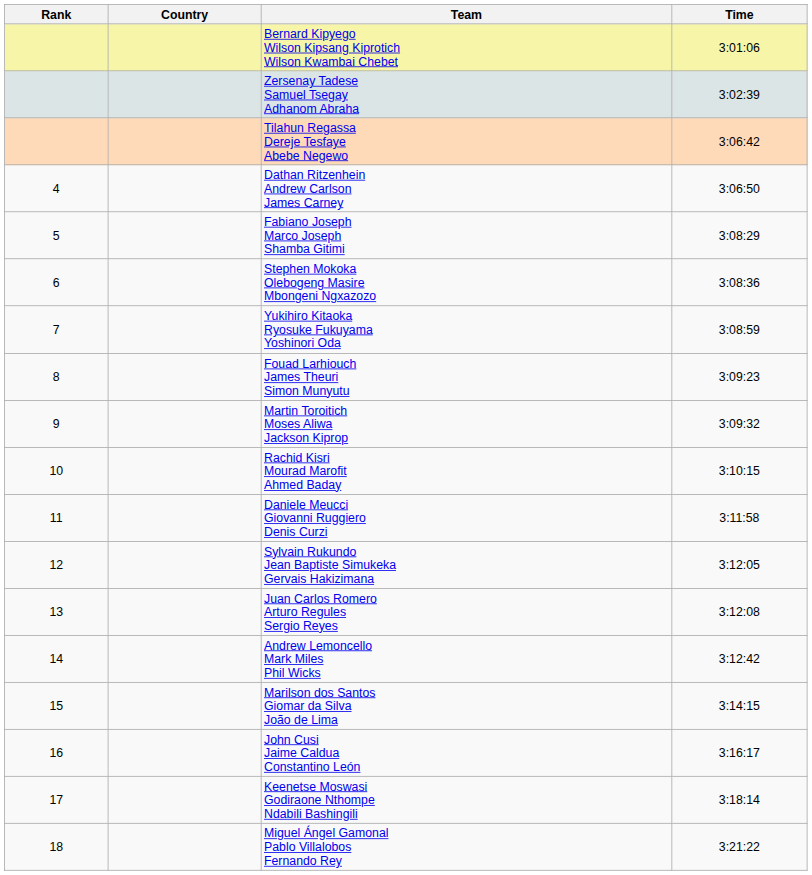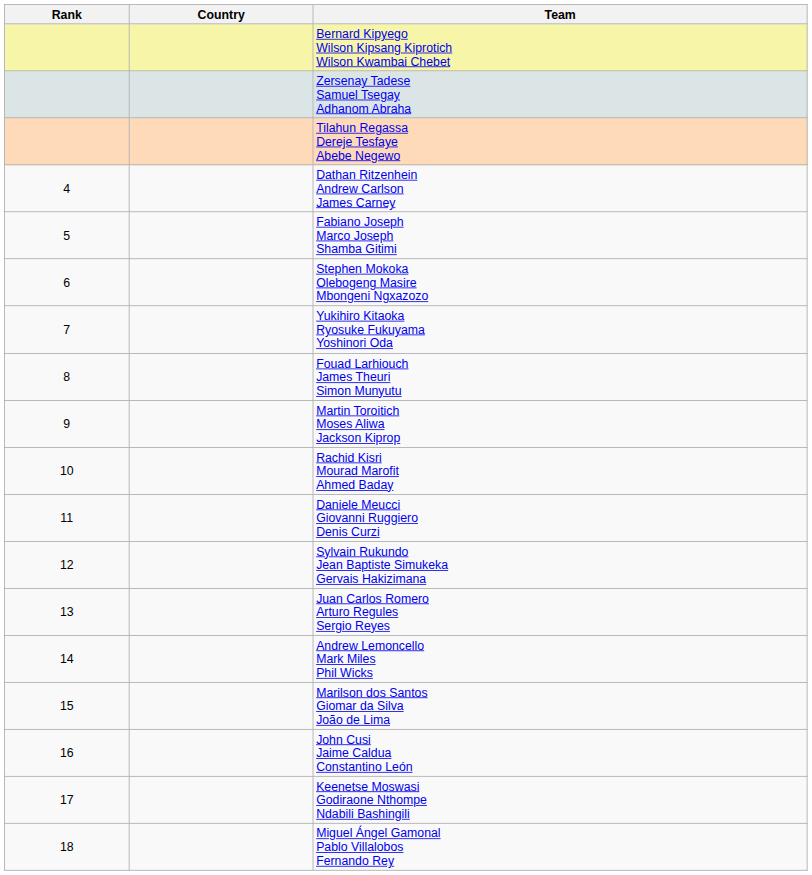 <table class="wikitable sortable" style=" text-align:center; font-size:95%;" width="50%">
 <tr>
 <th>Rank</th>
 <th>Country</th>
 <th>Team</th>
-<th>Time</th>
 </tr>
 <tr bgcolor="#F7F6A8">
 <td></td>
 <td align=left></td>
 <td align=left><a href='#'>Bernard Kipyego</a><br><a href='#'>Wilson Kipsang Kiprotich</a><br><a href='#'>Wilson Kwambai Chebet</a></td>
-<td>3:01:06</td>
 </tr>
 <tr bgcolor="#DCE5E5">
 <td></td>
 <td align=left></td>
 <td align=left><a href='#'>Zersenay Tadese</a><br><a href='#'>Samuel Tsegay</a><br><a href='#'>Adhanom Abraha</a></td>
-<td>3:02:39</td>
 </tr>
 <tr bgcolor="#FFDAB9">
 <td></td>
 <td align=left></td>
 <td align=left><a href='#'>Tilahun Regassa</a><br><a href='#'>Dereje Tesfaye</a><br><a href='#'>Abebe Negewo</a></td>
-<td>3:06:42</td>
 </tr>
 <tr>
 <td align=center>4</td>
 <td align=left></td>
 <td align=left><a href='#'>Dathan Ritzenhein</a><br><a href='#'>Andrew Carlson</a><br><a href='#'>James Carney</a></td>
-<td>3:06:50</td>
 </tr>
 <tr>
 <td align=center>5</td>
 <td align=left></td>
 <td align=left><a href='#'>Fabiano Joseph</a><br><a href='#'>Marco Joseph</a><br><a href='#'>Shamba Gitimi</a></td>
-<td>3:08:29</td>
 </tr>
 <tr>
 <td align=center>6</td>
 <td align=left></td>
 <td align=left><a href='#'>Stephen Mokoka</a><br><a href='#'>Olebogeng Masire</a><br><a href='#'>Mbongeni Ngxazozo</a></td>
-<td>3:08:36</td>
 </tr>
 <tr>
 <td align=center>7</td>
 <td align=left></td>
 <td align=left><a href='#'>Yukihiro Kitaoka</a><br><a href='#'>Ryosuke Fukuyama</a><br><a href='#'>Yoshinori Oda</a></td>
-<td>3:08:59</td>
 </tr>
 <tr>
 <td align=center>8</td>
 <td align=left></td>
 <td align=left><a href='#'>Fouad Larhiouch</a><br><a href='#'>James Theuri</a><br><a href='#'>Simon Munyutu</a></td>
-<td>3:09:23</td>
 </tr>
 <tr>
 <td align=center>9</td>
 <td align=left></td>
 <td align=left><a href='#'>Martin Toroitich</a><br><a href='#'>Moses Aliwa</a><br><a href='#'>Jackson Kiprop</a></td>
-<td>3:09:32</td>
 </tr>
 <tr>
 <td align=center>10</td>
 <td align=left></td>
 <td align=left><a href='#'>Rachid Kisri</a><br><a href='#'>Mourad Marofit</a><br><a href='#'>Ahmed Baday</a></td>
-<td>3:10:15</td>
 </tr>
 <tr>
 <td align=center>11</td>
 <td align=left></td>
 <td align=left><a href='#'>Daniele Meucci</a><br><a href='#'>Giovanni Ruggiero</a><br><a href='#'>Denis Curzi</a></td>
-<td>3:11:58</td>
 </tr>
 <tr>
 <td align=center>12</td>
 <td align=left></td>
 <td align=left><a href='#'>Sylvain Rukundo</a><br><a href='#'>Jean Baptiste Simukeka</a><br><a href='#'>Gervais Hakizimana</a></td>
-<td>3:12:05</td>
 </tr>
 <tr>
 <td align=center>13</td>
 <td align=left></td>
 <td align=left><a href='#'>Juan Carlos Romero</a><br><a href='#'>Arturo Regules</a><br><a href='#'>Sergio Reyes</a></td>
-<td>3:12:08</td>
 </tr>
 <tr>
 <td align=center>14</td>
 <td align=left></td>
 <td align=left><a href='#'>Andrew Lemoncello</a><br><a href='#'>Mark Miles</a><br><a href='#'>Phil Wicks</a></td>
-<td>3:12:42</td>
 </tr>
 <tr>
 <td align=center>15</td>
 <td align=left></td>
 <td align=left><a href='#'>Marilson dos Santos</a><br><a href='#'>Giomar da Silva</a><br><a href='#'>João de Lima</a></td>
-<td>3:14:15</td>
 </tr>
 <tr>
 <td align=center>16</td>
 <td align=left></td>
 <td align=left><a href='#'>John Cusi</a><br><a href='#'>Jaime Caldua</a><br><a href='#'>Constantino León</a></td>
-<td>3:16:17</td>
 </tr>
 <tr>
 <td align=center>17</td>
 <td align=left></td>
 <td align=left><a href='#'>Keenetse Moswasi</a><br><a href='#'>Godiraone Nthompe</a><br><a href='#'>Ndabili Bashingili</a></td>
-<td>3:18:14</td>
 </tr>
 <tr>
 <td align=center>18</td>
 <td align=left></td>
 <td align=left><a href='#'>Miguel Ángel Gamonal</a><br><a href='#'>Pablo Villalobos</a><br><a href='#'>Fernando Rey</a></td>
-<td>3:21:22</td>
 </tr>
 </table>
